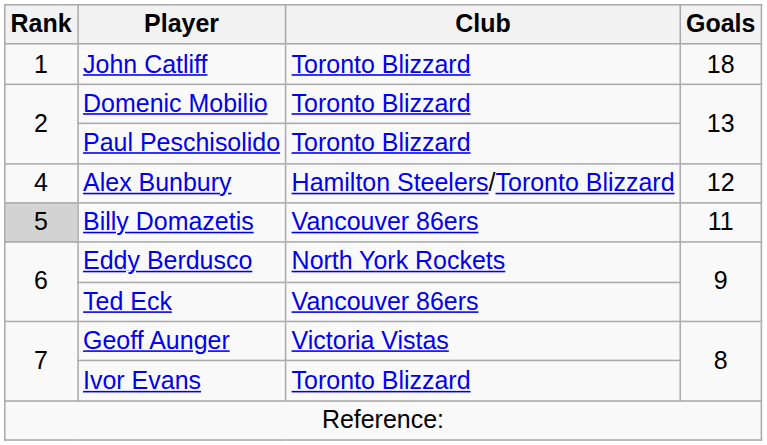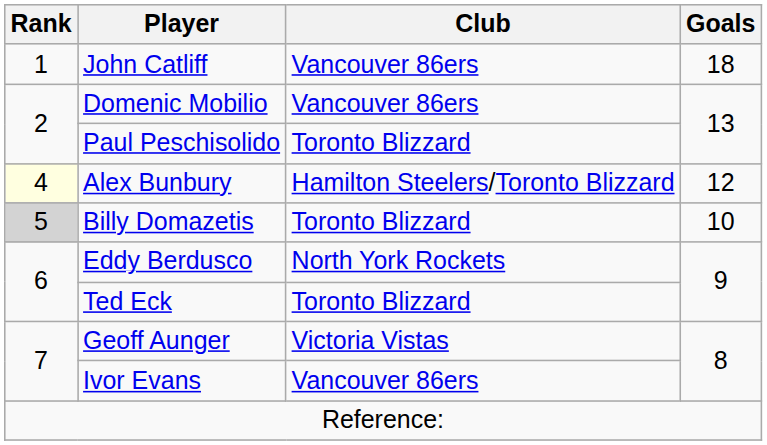 <table class="wikitable">
 <tr>
 <th>Rank</th>
 <th>Player</th>
 <th>Club</th>
 <th>Goals</th>
 </tr>
 <tr>
 <td rowspan="1" align=center>1</td>
 <td> <a href='#'>John Catliff</a></td>
-<td><a href='#'>Toronto Blizzard</a></td>
+<td><a href='#'>Vancouver 86ers</a></td>
 <td align=center>18</td>
 </tr>
 <tr>
 <td rowspan="2" align=center>2</td>
 <td> <a href='#'>Domenic Mobilio</a></td>
-<td><a href='#'>Toronto Blizzard</a></td>
+<td><a href='#'>Vancouver 86ers</a></td>
 <td rowspan="2" align=center>13</td>
 </tr>
 <tr>
 <td> <a href='#'>Paul Peschisolido</a></td>
 <td><a href='#'>Toronto Blizzard</a></td>
 </tr>
 <tr>
-<td rowspan="1" align=center>4</td>
+<td rowspan="1" align=center style="background: lightyellow;">4</td>
 <td> <a href='#'>Alex Bunbury</a></td>
 <td><a href='#'>Hamilton Steelers</a>/<a href='#'>Toronto Blizzard</a></td>
 <td align=center>12</td>
 </tr>
 <tr>
 <td rowspan="1" align=center style="background: lightgrey;">5</td>
 <td> <a href='#'>Billy Domazetis</a></td>
-<td><a href='#'>Vancouver 86ers</a></td>
-<td align=center>11</td>
+<td><a href='#'>Toronto Blizzard</a></td>
+<td align=center>10</td>
 </tr>
 <tr>
 <td rowspan="2" align=center>6</td>
 <td> <a href='#'>Eddy Berdusco</a></td>
 <td><a href='#'>North York Rockets</a></td>
 <td rowspan="2" align=center>9</td>
 </tr>
 <tr>
 <td> <a href='#'>Ted Eck</a></td>
-<td><a href='#'>Vancouver 86ers</a></td>
+<td><a href='#'>Toronto Blizzard</a></td>
 </tr>
 <tr>
 <td rowspan="2" align=center>7</td>
 <td> <a href='#'>Geoff Aunger</a></td>
 <td><a href='#'>Victoria Vistas</a></td>
 <td rowspan="2" align=center>8</td>
 </tr>
 <tr>
 <td> <a href='#'>Ivor Evans</a></td>
-<td><a href='#'>Toronto Blizzard</a></td>
+<td><a href='#'>Vancouver 86ers</a></td>
 </tr>
 <tr>
 <td colspan=4 align=center>Reference:</td>
 </tr>
 </table>
